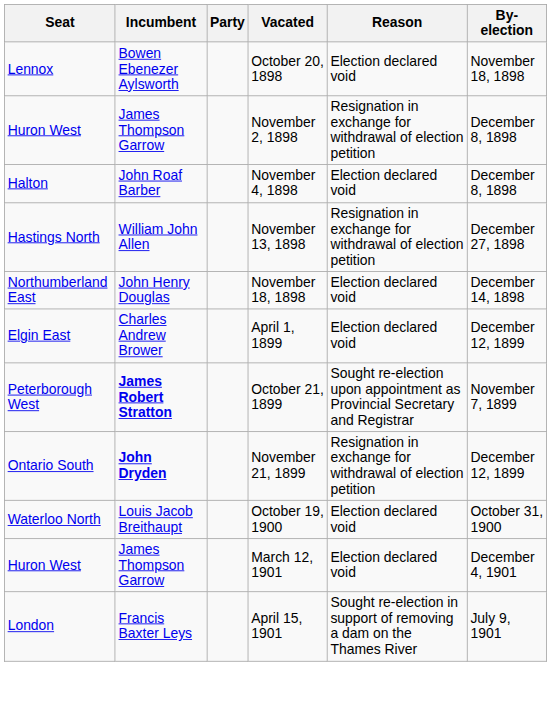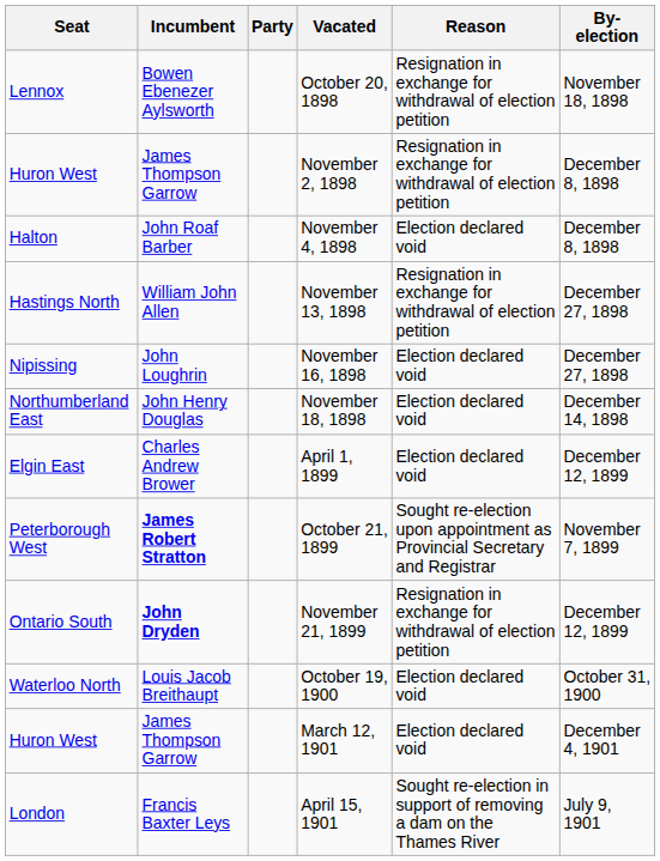 <table class=wikitable style="width:100%">
 <tr>
 <th>Seat</th>
 <th>Incumbent</th>
 <th>Party</th>
 <th>Vacated</th>
 <th>Reason</th>
 <th>By-election</th>
 </tr>
 <tr>
 <td><a href='#'>Lennox</a></td>
 <td><a href='#'>Bowen Ebenezer Aylsworth</a></td>
 <td></td>
 <td>October 20, 1898</td>
-<td>Election declared void</td>
+<td>Resignation in exchange for withdrawal of election petition</td>
 <td>November 18, 1898</td>
 </tr>
 <tr>
 <td><a href='#'>Huron West</a></td>
 <td><a href='#'>James Thompson Garrow</a></td>
 <td></td>
 <td>November 2, 1898</td>
 <td>Resignation in exchange for withdrawal of election petition</td>
 <td>December 8, 1898</td>
 </tr>
 <tr>
 <td><a href='#'>Halton</a></td>
 <td><a href='#'>John Roaf Barber</a></td>
 <td></td>
 <td>November 4, 1898</td>
 <td>Election declared void</td>
 <td>December 8, 1898</td>
 </tr>
 <tr>
 <td><a href='#'>Hastings North</a></td>
 <td><a href='#'>William John Allen</a></td>
 <td></td>
 <td>November 13, 1898</td>
 <td>Resignation in exchange for withdrawal of election petition</td>
+<td>December 27, 1898</td>
+</tr>
+<tr>
+<td><a href='#'>Nipissing</a></td>
+<td><a href='#'>John Loughrin</a></td>
+<td></td>
+<td>November 16, 1898</td>
+<td>Election declared void</td>
 <td>December 27, 1898</td>
 </tr>
 <tr>
 <td><a href='#'>Northumberland East</a></td>
 <td><a href='#'>John Henry Douglas</a></td>
 <td></td>
 <td>November 18, 1898</td>
 <td>Election declared void</td>
 <td>December 14, 1898</td>
 </tr>
 <tr>
 <td><a href='#'>Elgin East</a></td>
 <td><a href='#'>Charles Andrew Brower</a></td>
 <td></td>
 <td>April 1, 1899</td>
 <td>Election declared void</td>
 <td>December 12, 1899</td>
 </tr>
 <tr>
 <td><a href='#'>Peterborough West</a></td>
 <td><strong><a href='#'>James Robert Stratton</a></strong></td>
 <td></td>
 <td>October 21, 1899</td>
 <td>Sought re-election upon appointment as Provincial Secretary and Registrar</td>
 <td>November 7, 1899</td>
 </tr>
 <tr>
 <td><a href='#'>Ontario South</a></td>
 <td><strong><a href='#'>John Dryden</a></strong></td>
 <td></td>
 <td>November 21, 1899</td>
 <td>Resignation in exchange for withdrawal of election petition</td>
 <td>December 12, 1899</td>
 </tr>
 <tr>
 <td><a href='#'>Waterloo North</a></td>
 <td><a href='#'>Louis Jacob Breithaupt</a></td>
 <td></td>
 <td>October 19, 1900</td>
 <td>Election declared void</td>
 <td>October 31, 1900</td>
 </tr>
 <tr>
 <td><a href='#'>Huron West</a></td>
 <td><a href='#'>James Thompson Garrow</a></td>
 <td></td>
 <td>March 12, 1901</td>
 <td>Election declared void</td>
 <td>December 4, 1901</td>
 </tr>
 <tr>
 <td><a href='#'>London</a></td>
 <td><a href='#'>Francis Baxter Leys</a></td>
 <td></td>
 <td>April 15, 1901</td>
 <td>Sought re-election in support of removing a dam on the Thames River</td>
 <td>July 9, 1901</td>
 </tr>
 </table>
